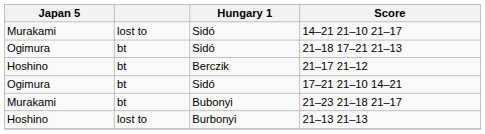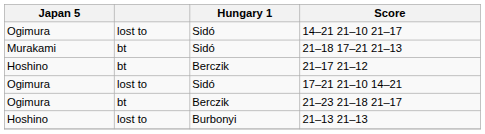 <table class="wikitable">
 <tr>
 <th width=150> Japan 5</th>
 <th width=100></th>
 <th width=150> Hungary 1</th>
 <th width=250>Score</th>
 </tr>
 <tr>
-<td>Murakami</td>
+<td>Ogimura</td>
 <td>lost to</td>
 <td>Sidó</td>
 <td>14–21 21–10 21–17</td>
 </tr>
 <tr>
-<td>Ogimura</td>
+<td>Murakami</td>
 <td>bt</td>
 <td>Sidó</td>
 <td>21–18 17–21 21–13</td>
 </tr>
 <tr>
 <td>Hoshino</td>
 <td>bt</td>
 <td>Berczik</td>
 <td>21–17 21–12</td>
 </tr>
 <tr>
 <td>Ogimura</td>
-<td>bt</td>
+<td>lost to</td>
 <td>Sidó</td>
 <td>17–21 21–10 14–21</td>
 </tr>
 <tr>
-<td>Murakami</td>
+<td>Ogimura</td>
 <td>bt</td>
-<td>Bubonyi</td>
+<td>Berczik</td>
 <td>21–23 21–18 21–17</td>
 </tr>
 <tr>
 <td>Hoshino</td>
 <td>lost to</td>
 <td>Burbonyi</td>
 <td>21–13 21–13</td>
 </tr>
 <tr>
 </tr>
 </table>
